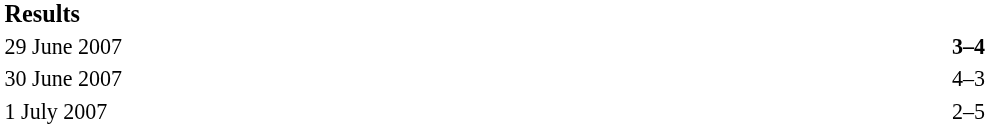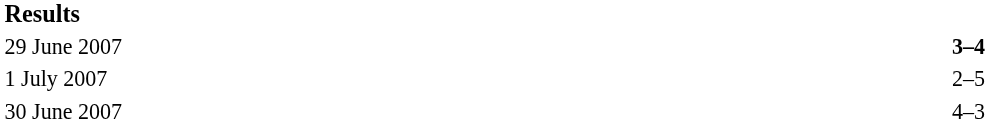 <table style="width:100%; font-size:90%;">
 <tr>
 <th width=20%></th>
 <th width=20%></th>
 <th width=20%></th>
 </tr>
 <tr>
 <td style=font-size:110%><strong>Results</strong></td>
 </tr>
 <tr>
 <td>29 June 2007</td>
 <td align=right></td>
 <td align=center><strong>3–4</strong></td>
 <td></td>
 </tr>
 <tr>
+<td>1 July 2007</td>
+<td align=right></td>
+<td align=center>2–5</td>
+<td></td>
+</tr>
+<tr>
 <td>30 June 2007</td>
 <td align=right></td>
 <td align=center>4–3</td>
 <td></td>
 </tr>
-<tr>
-<td>1 July 2007</td>
-<td align=right></td>
-<td align=center>2–5</td>
-<td></td>
-</tr>
 </table>
